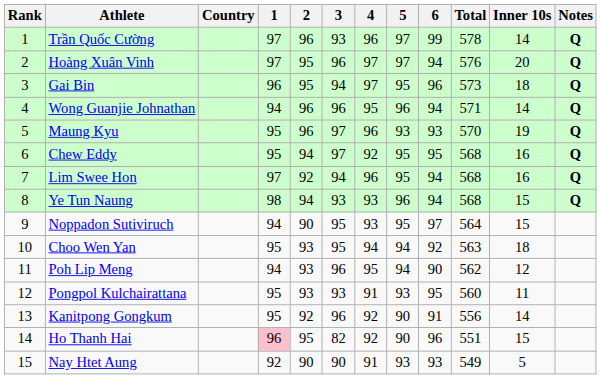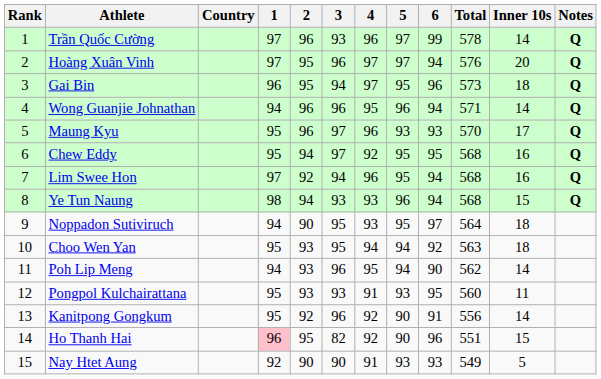 <table class="wikitable sortable" style="text-align:center">
 <tr>
 <th>Rank</th>
 <th>Athlete</th>
 <th>Country</th>
 <th class="sortable" style="width: 28px">1</th>
 <th class="sortable" style="width: 28px">2</th>
 <th class="sortable" style="width: 28px">3</th>
 <th class="sortable" style="width: 28px">4</th>
 <th class="sortable" style="width: 28px">5</th>
 <th class="sortable" style="width: 28px">6</th>
 <th>Total</th>
 <th class="sortable">Inner 10s</th>
 <th class="unsortable">Notes</th>
 </tr>
 <tr bgcolor=#ccffcc>
 <td>1</td>
 <td align="left"><a href='#'>Trần Quốc Cường</a></td>
 <td align="left"></td>
 <td>97</td>
 <td>96</td>
 <td>93</td>
 <td>96</td>
 <td>97</td>
 <td>99</td>
 <td>578</td>
 <td>14</td>
 <td><strong>Q</strong></td>
 </tr>
 <tr bgcolor=#ccffcc>
 <td>2</td>
 <td align="left"><a href='#'>Hoàng Xuân Vinh</a></td>
 <td align="left"></td>
 <td>97</td>
 <td>95</td>
 <td>96</td>
 <td>97</td>
 <td>97</td>
 <td>94</td>
 <td>576</td>
 <td>20</td>
 <td><strong>Q</strong></td>
 </tr>
 <tr bgcolor=#ccffcc>
 <td>3</td>
 <td align="left"><a href='#'>Gai Bin</a></td>
 <td align="left"></td>
 <td>96</td>
 <td>95</td>
 <td>94</td>
 <td>97</td>
 <td>95</td>
 <td>96</td>
 <td>573</td>
 <td>18</td>
 <td><strong>Q</strong></td>
 </tr>
 <tr bgcolor=#ccffcc>
 <td>4</td>
 <td align="left"><a href='#'>Wong Guanjie Johnathan</a></td>
 <td align="left"></td>
 <td>94</td>
 <td>96</td>
 <td>96</td>
 <td>95</td>
 <td>96</td>
 <td>94</td>
 <td>571</td>
 <td>14</td>
 <td><strong>Q</strong></td>
 </tr>
 <tr bgcolor=#ccffcc>
 <td>5</td>
 <td align="left"><a href='#'>Maung Kyu</a></td>
 <td align="left"></td>
 <td>95</td>
 <td>96</td>
 <td>97</td>
 <td>96</td>
 <td>93</td>
 <td>93</td>
 <td>570</td>
-<td>19</td>
+<td>17</td>
 <td><strong>Q</strong></td>
 </tr>
 <tr bgcolor=#ccffcc>
 <td>6</td>
 <td align="left"><a href='#'>Chew Eddy</a></td>
 <td align="left"></td>
 <td>95</td>
 <td>94</td>
 <td>97</td>
 <td>92</td>
 <td>95</td>
 <td>95</td>
 <td>568</td>
 <td>16</td>
 <td><strong>Q</strong></td>
 </tr>
 <tr bgcolor=#ccffcc>
 <td>7</td>
 <td align="left"><a href='#'>Lim Swee Hon</a></td>
 <td align="left"></td>
 <td>97</td>
 <td>92</td>
 <td>94</td>
 <td>96</td>
 <td>95</td>
 <td>94</td>
 <td>568</td>
 <td>16</td>
 <td><strong>Q</strong></td>
 </tr>
 <tr bgcolor=#ccffcc>
 <td>8</td>
 <td align="left"><a href='#'>Ye Tun Naung</a></td>
 <td align="left"></td>
 <td>98</td>
 <td>94</td>
 <td>93</td>
 <td>93</td>
 <td>96</td>
 <td>94</td>
 <td>568</td>
 <td>15</td>
 <td><strong>Q</strong></td>
 </tr>
 <tr>
 <td>9</td>
 <td align="left"><a href='#'>Noppadon Sutiviruch</a></td>
 <td align="left"></td>
 <td>94</td>
 <td>90</td>
 <td>95</td>
 <td>93</td>
 <td>95</td>
 <td>97</td>
 <td>564</td>
-<td>15</td>
+<td>18</td>
 <td></td>
 </tr>
 <tr>
 <td>10</td>
 <td align="left"><a href='#'>Choo Wen Yan</a></td>
 <td align="left"></td>
 <td>95</td>
 <td>93</td>
 <td>95</td>
 <td>94</td>
 <td>94</td>
 <td>92</td>
 <td>563</td>
 <td>18</td>
 <td></td>
 </tr>
 <tr>
 <td>11</td>
 <td align="left"><a href='#'>Poh Lip Meng</a></td>
 <td align="left"></td>
 <td>94</td>
 <td>93</td>
 <td>96</td>
 <td>95</td>
 <td>94</td>
 <td>90</td>
 <td>562</td>
-<td>12</td>
+<td>14</td>
 <td></td>
 </tr>
 <tr>
 <td>12</td>
 <td align="left"><a href='#'>Pongpol Kulchairattana</a></td>
 <td align="left"></td>
 <td>95</td>
 <td>93</td>
 <td>93</td>
 <td>91</td>
 <td>93</td>
 <td>95</td>
 <td>560</td>
 <td>11</td>
 <td></td>
 </tr>
 <tr>
 <td>13</td>
 <td align="left"><a href='#'>Kanitpong Gongkum</a></td>
 <td align="left"></td>
 <td>95</td>
 <td>92</td>
 <td>96</td>
 <td>92</td>
 <td>90</td>
 <td>91</td>
 <td>556</td>
 <td>14</td>
 <td></td>
 </tr>
 <tr>
 <td>14</td>
 <td align="left"><a href='#'>Ho Thanh Hai</a></td>
 <td align="left"></td>
 <td style="background: pink;">96</td>
 <td>95</td>
 <td>82</td>
 <td>92</td>
 <td>90</td>
 <td>96</td>
 <td>551</td>
 <td>15</td>
 <td></td>
 </tr>
 <tr>
 <td>15</td>
 <td align="left"><a href='#'>Nay Htet Aung</a></td>
 <td align="left"></td>
 <td>92</td>
 <td>90</td>
 <td>90</td>
 <td>91</td>
 <td>93</td>
 <td>93</td>
 <td>549</td>
 <td>5</td>
 <td></td>
 </tr>
 </table>
